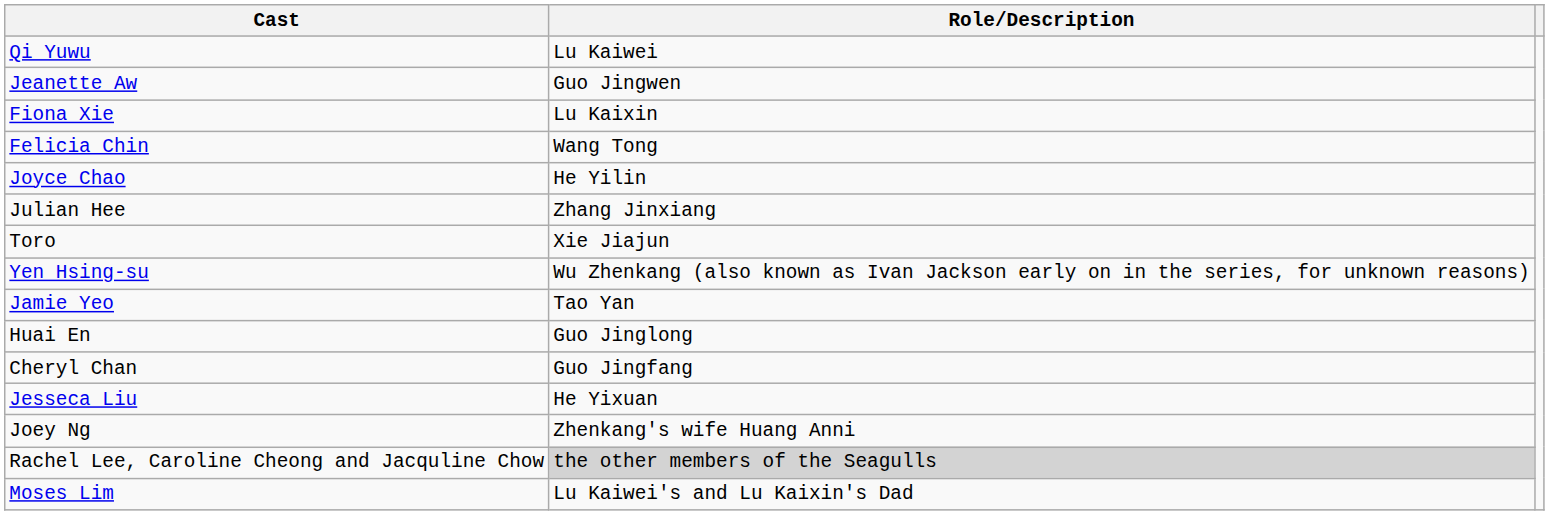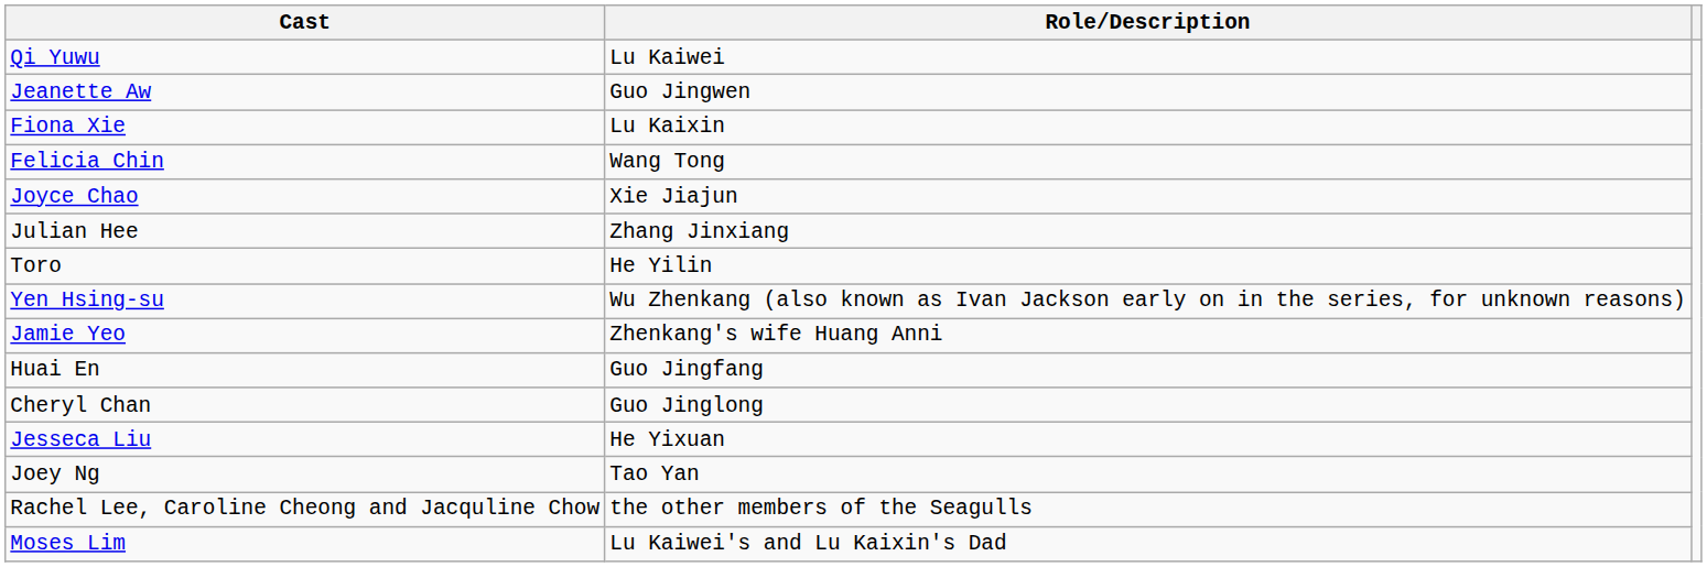 <table class="wikitable">
 <tr>
 <th>Cast</th>
 <th>Role/Description</th>
 <th></th>
 </tr>
 <tr>
 <td><a href='#'>Qi Yuwu</a></td>
 <td>Lu Kaiwei</td>
 </tr>
 <tr>
 <td><a href='#'>Jeanette Aw</a></td>
 <td>Guo Jingwen</td>
 </tr>
 <tr>
 <td><a href='#'>Fiona Xie</a></td>
 <td>Lu Kaixin</td>
 </tr>
 <tr>
 <td><a href='#'>Felicia Chin</a></td>
 <td>Wang Tong</td>
 </tr>
 <tr>
 <td><a href='#'>Joyce Chao</a></td>
-<td>He Yilin</td>
+<td>Xie Jiajun</td>
 </tr>
 <tr>
 <td>Julian Hee</td>
 <td>Zhang Jinxiang</td>
 </tr>
 <tr>
 <td>Toro</td>
-<td>Xie Jiajun</td>
+<td>He Yilin</td>
 </tr>
 <tr>
 <td><a href='#'>Yen Hsing-su</a></td>
 <td>Wu Zhenkang (also known as Ivan Jackson early on in the series, for unknown reasons)</td>
 </tr>
 <tr>
 <td><a href='#'>Jamie Yeo</a></td>
-<td>Tao Yan</td>
+<td>Zhenkang's wife Huang Anni</td>
 </tr>
 <tr>
 <td>Huai En</td>
-<td>Guo Jinglong</td>
+<td>Guo Jingfang</td>
 </tr>
 <tr>
 <td>Cheryl Chan</td>
-<td>Guo Jingfang</td>
+<td>Guo Jinglong</td>
 </tr>
 <tr>
 <td><a href='#'>Jesseca Liu</a></td>
 <td>He Yixuan</td>
 </tr>
 <tr>
 <td>Joey Ng</td>
-<td>Zhenkang's wife Huang Anni</td>
+<td>Tao Yan</td>
 </tr>
 <tr>
 <td>Rachel Lee, Caroline Cheong and Jacquline Chow</td>
-<td style="background: lightgrey;">the other members of the Seagulls</td>
+<td>the other members of the Seagulls</td>
 </tr>
 <tr>
 <td><a href='#'>Moses Lim</a></td>
 <td>Lu Kaiwei's and Lu Kaixin's Dad</td>
 </tr>
 </table>
